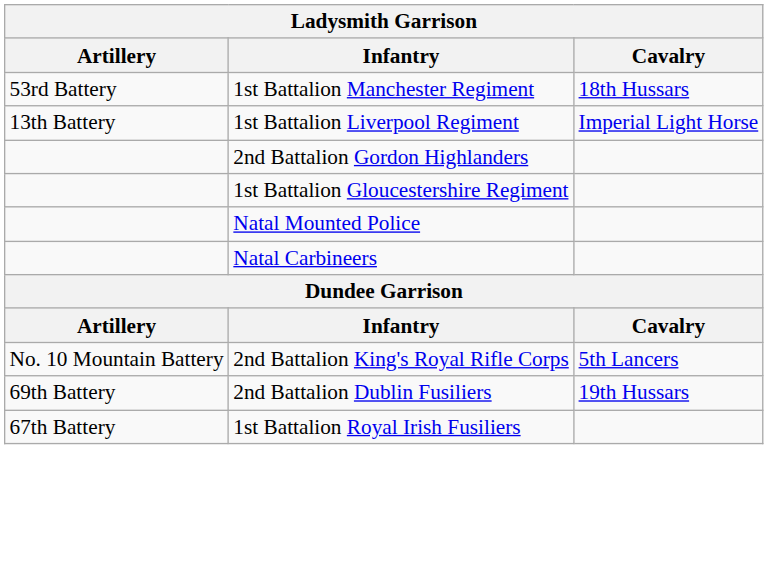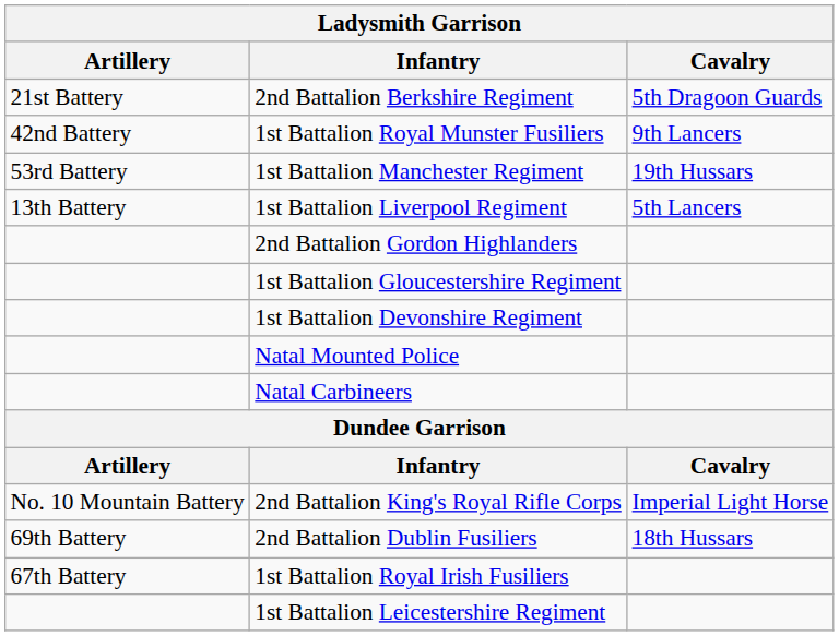 <table class="wikitable">
 <tr>
 <th colspan="3">Ladysmith Garrison</th>
 </tr>
 <tr>
 <th>Artillery</th>
 <th>Infantry</th>
 <th>Cavalry</th>
 </tr>
 <tr>
+<td>21st Battery</td>
+<td>2nd Battalion <a href='#'>Berkshire Regiment</a></td>
+<td><a href='#'>5th Dragoon Guards</a></td>
+</tr>
+<tr>
+<td>42nd Battery</td>
+<td>1st Battalion <a href='#'>Royal Munster Fusiliers</a></td>
+<td><a href='#'>9th Lancers</a></td>
+</tr>
+<tr>
 <td>53rd Battery</td>
 <td>1st Battalion <a href='#'>Manchester Regiment</a></td>
-<td><a href='#'>18th Hussars</a></td>
+<td><a href='#'>19th Hussars</a></td>
 </tr>
 <tr>
 <td>13th Battery</td>
 <td>1st Battalion <a href='#'>Liverpool Regiment</a></td>
-<td><a href='#'>Imperial Light Horse</a></td>
+<td><a href='#'>5th Lancers</a></td>
 </tr>
 <tr>
 <td></td>
 <td>2nd Battalion <a href='#'>Gordon Highlanders</a></td>
 <td></td>
 </tr>
 <tr>
 <td></td>
 <td>1st Battalion <a href='#'>Gloucestershire Regiment</a></td>
+<td></td>
+</tr>
+<tr>
+<td></td>
+<td>1st Battalion <a href='#'>Devonshire Regiment</a></td>
 <td></td>
 </tr>
 <tr>
 <td></td>
 <td><a href='#'>Natal Mounted Police</a></td>
 <td></td>
 </tr>
 <tr>
 <td></td>
 <td><a href='#'>Natal Carbineers</a></td>
 <td></td>
 </tr>
 <tr>
 <th colspan="3">Dundee Garrison</th>
 </tr>
 <tr>
 <th>Artillery</th>
 <th>Infantry</th>
 <th>Cavalry</th>
 </tr>
 <tr>
 <td>No. 10 Mountain Battery</td>
 <td>2nd Battalion <a href='#'>King's Royal Rifle Corps</a></td>
-<td><a href='#'>5th Lancers</a></td>
+<td><a href='#'>Imperial Light Horse</a></td>
 </tr>
 <tr>
 <td>69th Battery</td>
 <td>2nd Battalion <a href='#'>Dublin Fusiliers</a></td>
-<td><a href='#'>19th Hussars</a></td>
+<td><a href='#'>18th Hussars</a></td>
 </tr>
 <tr>
 <td>67th Battery</td>
 <td>1st Battalion <a href='#'>Royal Irish Fusiliers</a></td>
 <td></td>
 </tr>
+<tr>
+<td></td>
+<td>1st Battalion <a href='#'>Leicestershire Regiment</a></td>
+<td></td>
+</tr>
 </table>
